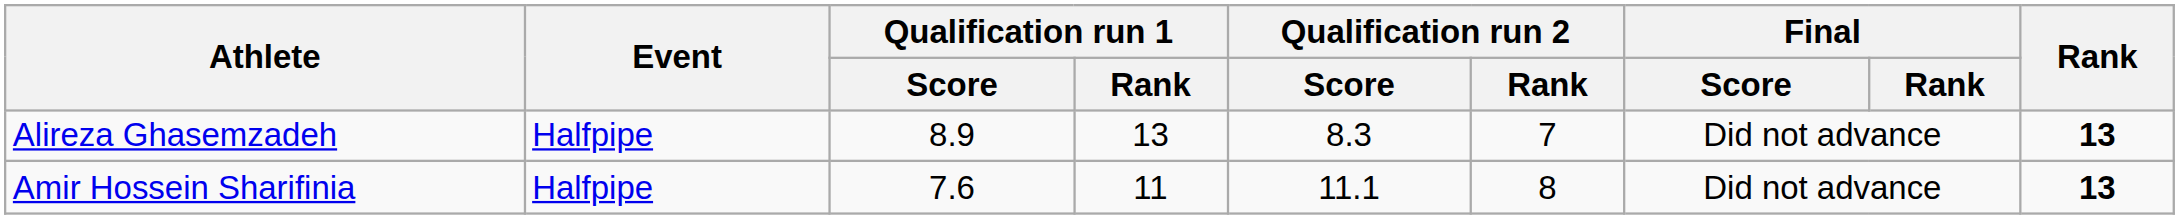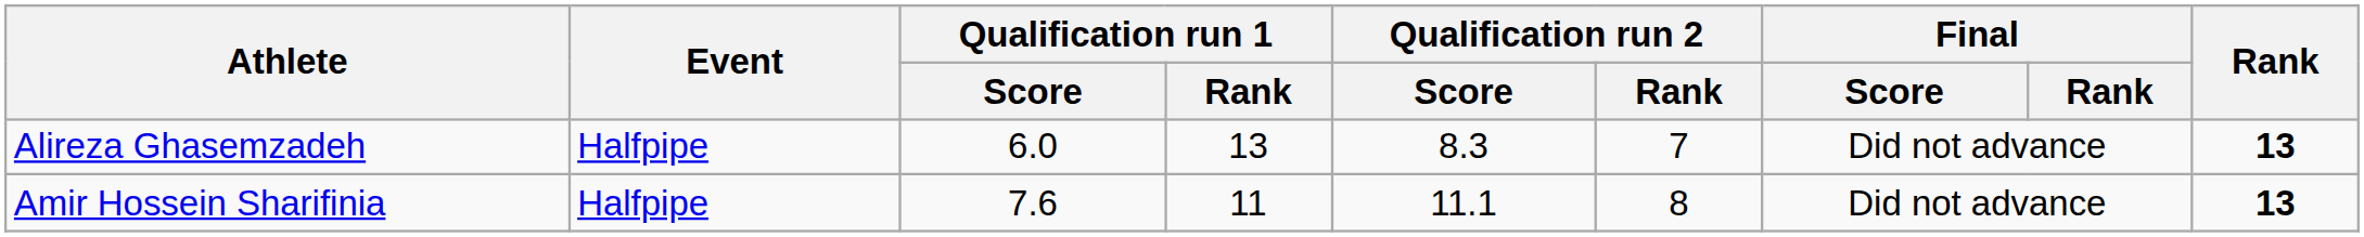 <table class="wikitable" width="75%" style="text-align:center; font-size:90%">
 <tr>
 <th rowspan="2" width="17%">Athlete</th>
 <th rowspan="2" width="10%">Event</th>
 <th colspan="2" width="13%">Qualification run 1</th>
 <th colspan="2" width="13%">Qualification run 2</th>
 <th colspan="2" width="13%">Final</th>
 <th rowspan="2" width="5%">Rank</th>
 </tr>
 <tr>
 <th width="8%">Score</th>
 <th>Rank</th>
 <th width="8%">Score</th>
 <th>Rank</th>
 <th width="8%">Score</th>
 <th>Rank</th>
 </tr>
 <tr>
 <td align="left"><a href='#'>Alireza Ghasemzadeh</a></td>
 <td align="left"><a href='#'>Halfpipe</a></td>
-<td>8.9</td>
+<td>6.0</td>
 <td>13</td>
 <td>8.3</td>
 <td>7</td>
 <td colspan=2>Did not advance</td>
 <td><strong>13</strong></td>
 </tr>
 <tr>
 <td align="left"><a href='#'>Amir Hossein Sharifinia</a></td>
 <td align="left"><a href='#'>Halfpipe</a></td>
 <td>7.6</td>
 <td>11</td>
 <td>11.1</td>
 <td>8</td>
 <td colspan=2>Did not advance</td>
 <td><strong>13</strong></td>
 </tr>
 </table>
